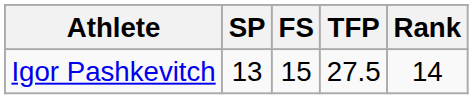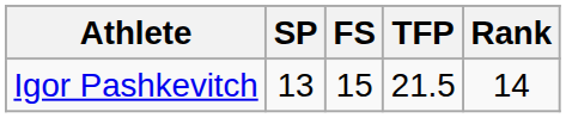 <table class="wikitable" border="1" style="font-size:90%">
 <tr>
 <th>Athlete</th>
 <th>SP</th>
 <th>FS</th>
 <th>TFP</th>
 <th>Rank</th>
 </tr>
 <tr align=center>
 <td align=left><a href='#'>Igor Pashkevitch</a></td>
 <td>13</td>
 <td>15</td>
-<td>27.5</td>
+<td>21.5</td>
 <td>14</td>
 </tr>
 </table>
